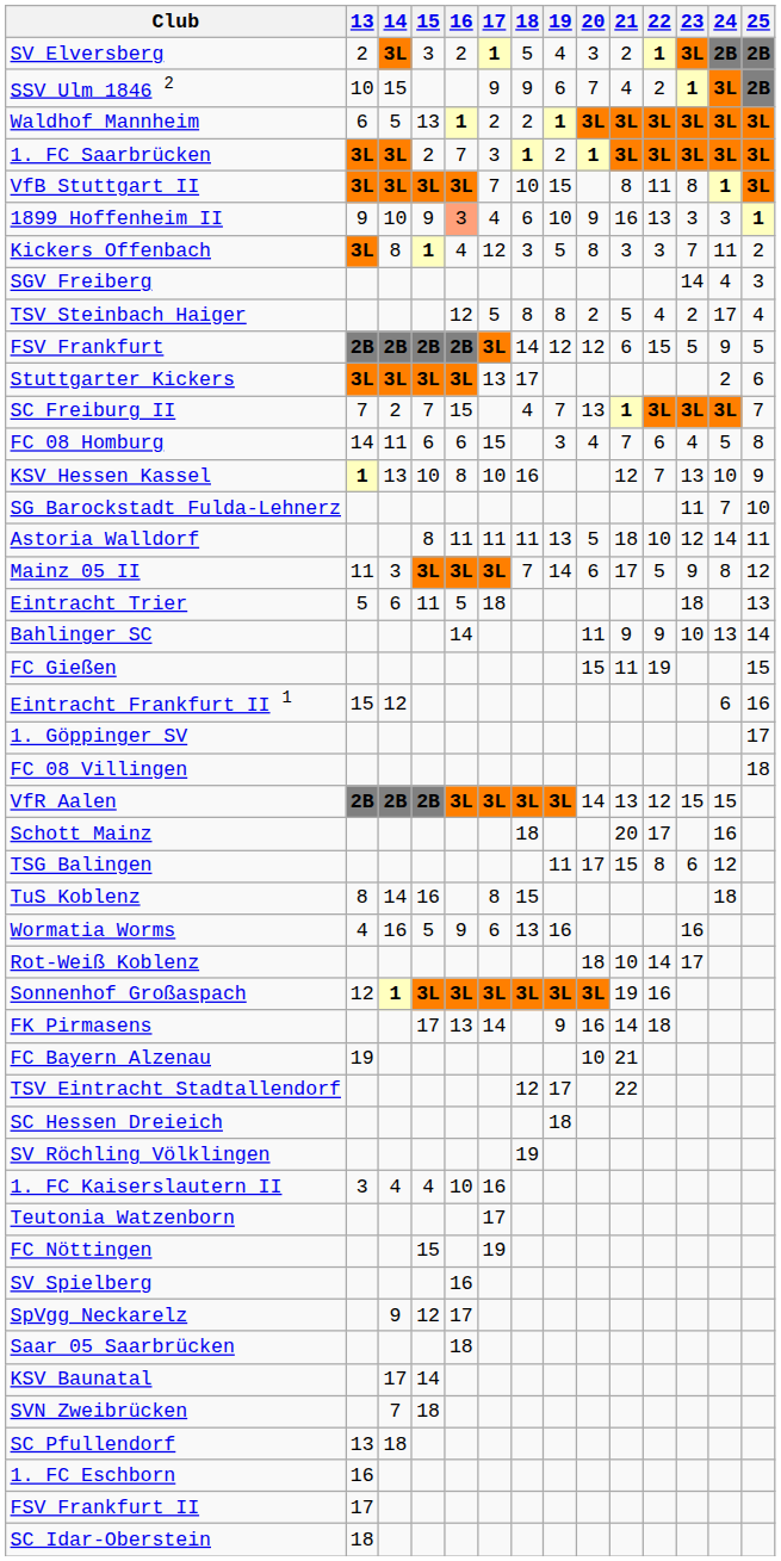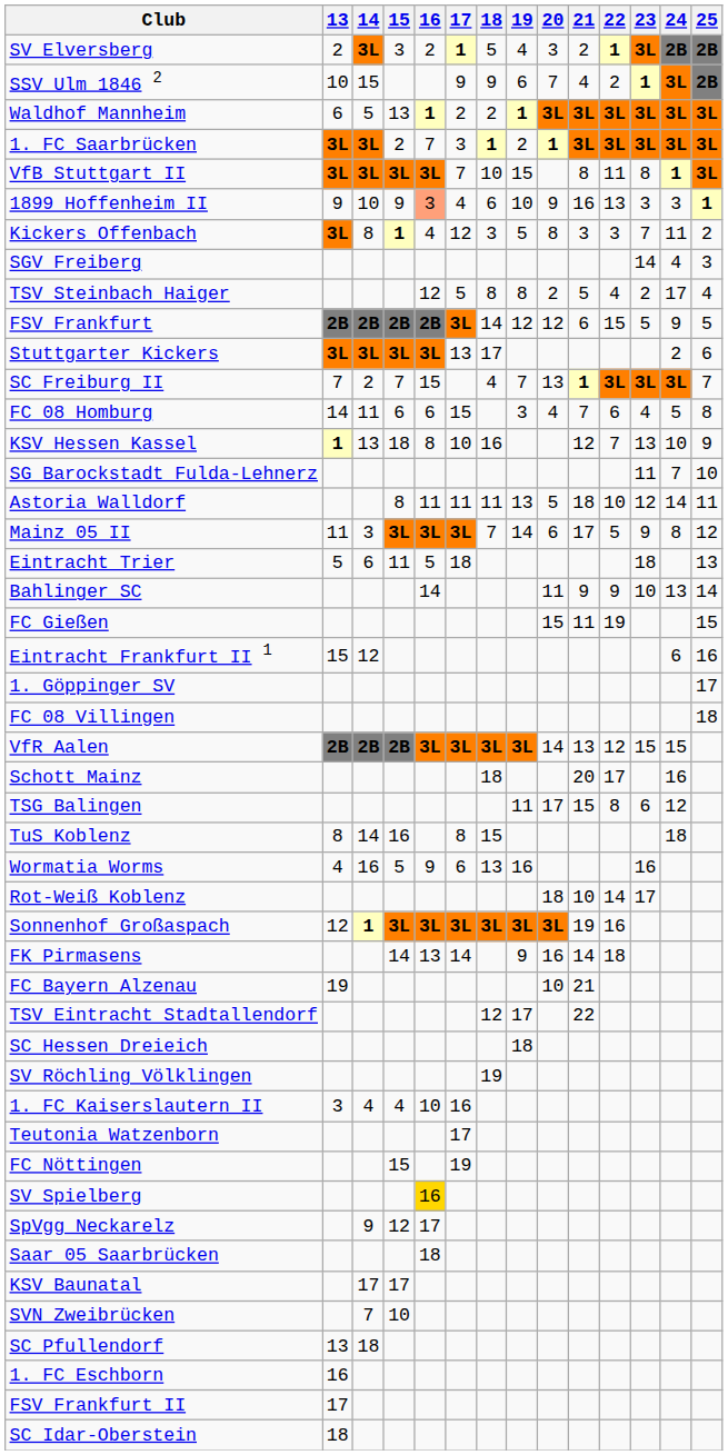 <table class="wikitable" style="text-align: center;">
 <tr>
 <th>Club</th>
 <th><a href='#'>13</a></th>
 <th><a href='#'>14</a></th>
 <th><a href='#'>15</a></th>
 <th><a href='#'>16</a></th>
 <th><a href='#'>17</a></th>
 <th><a href='#'>18</a></th>
 <th><a href='#'>19</a></th>
 <th><a href='#'>20</a></th>
 <th><a href='#'>21</a></th>
 <th><a href='#'>22</a></th>
 <th><a href='#'>23</a></th>
 <th><a href='#'>24</a></th>
 <th><a href='#'>25</a></th>
 </tr>
 <tr align="center">
 <td align="left"><a href='#'>SV Elversberg</a></td>
 <td>2</td>
 <td style="background:#FF7F00"><strong>3L</strong></td>
 <td>3</td>
 <td>2</td>
 <td style="background:#ffffbf"><strong>1</strong></td>
 <td>5</td>
 <td>4</td>
 <td>3</td>
 <td>2</td>
 <td style="background:#ffffbf"><strong>1</strong></td>
 <td style="background:#FF7F00"><strong>3L</strong></td>
 <td style="background:#808080"><strong>2B</strong></td>
 <td style="background:#808080"><strong>2B</strong></td>
 </tr>
 <tr align="center">
 <td align="left"><a href='#'>SSV Ulm 1846</a> <sup>2</sup></td>
 <td>10</td>
 <td>15</td>
 <td></td>
 <td></td>
 <td>9</td>
 <td>9</td>
 <td>6</td>
 <td>7</td>
 <td>4</td>
 <td>2</td>
 <td style="background:#ffffbf"><strong>1</strong></td>
 <td style="background:#FF7F00"><strong>3L</strong></td>
 <td style="background:#808080"><strong>2B</strong></td>
 </tr>
 <tr align="center">
 <td align="left"><a href='#'>Waldhof Mannheim</a></td>
 <td>6</td>
 <td>5</td>
 <td>13</td>
 <td style="background:#ffffbf"><strong>1</strong></td>
 <td>2</td>
 <td>2</td>
 <td style="background:#ffffbf"><strong>1</strong></td>
 <td style="background:#FF7F00"><strong>3L</strong></td>
 <td style="background:#FF7F00"><strong>3L</strong></td>
 <td style="background:#FF7F00"><strong>3L</strong></td>
 <td style="background:#FF7F00"><strong>3L</strong></td>
 <td style="background:#FF7F00"><strong>3L</strong></td>
 <td style="background:#FF7F00"><strong>3L</strong></td>
 </tr>
 <tr align="center">
 <td align="left"><a href='#'>1. FC Saarbrücken</a></td>
 <td style="background:#FF7F00"><strong>3L</strong></td>
 <td style="background:#FF7F00"><strong>3L</strong></td>
 <td>2</td>
 <td>7</td>
 <td>3</td>
 <td style="background:#ffffbf"><strong>1</strong></td>
 <td>2</td>
 <td style="background:#ffffbf"><strong>1</strong></td>
 <td style="background:#FF7F00"><strong>3L</strong></td>
 <td style="background:#FF7F00"><strong>3L</strong></td>
 <td style="background:#FF7F00"><strong>3L</strong></td>
 <td style="background:#FF7F00"><strong>3L</strong></td>
 <td style="background:#FF7F00"><strong>3L</strong></td>
 </tr>
 <tr align="center">
 <td align="left"><a href='#'>VfB Stuttgart II</a></td>
 <td style="background:#FF7F00"><strong>3L</strong></td>
 <td style="background:#FF7F00"><strong>3L</strong></td>
 <td style="background:#FF7F00"><strong>3L</strong></td>
 <td style="background:#FF7F00"><strong>3L</strong></td>
 <td>7</td>
 <td>10</td>
 <td>15</td>
 <td></td>
 <td>8</td>
 <td>11</td>
 <td>8</td>
 <td style="background:#ffffbf"><strong>1</strong></td>
 <td style="background:#FF7F00"><strong>3L</strong></td>
 </tr>
 <tr align="center">
 <td align="left"><a href='#'>1899 Hoffenheim II</a></td>
 <td>9</td>
 <td>10</td>
 <td>9</td>
 <td style="background: lightsalmon;">3</td>
 <td>4</td>
 <td>6</td>
 <td>10</td>
 <td>9</td>
 <td>16</td>
 <td>13</td>
 <td>3</td>
 <td>3</td>
 <td style="background:#ffffbf"><strong>1</strong></td>
 </tr>
 <tr align="center">
 <td align="left"><a href='#'>Kickers Offenbach</a></td>
 <td style="background:#FF7F00"><strong>3L</strong></td>
 <td>8</td>
 <td style="background:#ffffbf"><strong>1</strong></td>
 <td>4</td>
 <td>12</td>
 <td>3</td>
 <td>5</td>
 <td>8</td>
 <td>3</td>
 <td>3</td>
 <td>7</td>
 <td>11</td>
 <td>2</td>
 </tr>
 <tr align="center">
 <td align="left"><a href='#'>SGV Freiberg</a></td>
 <td></td>
 <td></td>
 <td></td>
 <td></td>
 <td></td>
 <td></td>
 <td></td>
 <td></td>
 <td></td>
 <td></td>
 <td>14</td>
 <td>4</td>
 <td>3</td>
 </tr>
 <tr align="center">
 <td align="left"><a href='#'>TSV Steinbach Haiger</a></td>
 <td></td>
 <td></td>
 <td></td>
 <td>12</td>
 <td>5</td>
 <td>8</td>
 <td>8</td>
 <td>2</td>
 <td>5</td>
 <td>4</td>
 <td>2</td>
 <td>17</td>
 <td>4</td>
 </tr>
 <tr align="center">
 <td align="left"><a href='#'>FSV Frankfurt</a></td>
 <td style="background:#808080"><strong>2B</strong></td>
 <td style="background:#808080"><strong>2B</strong></td>
 <td style="background:#808080"><strong>2B</strong></td>
 <td style="background:#808080"><strong>2B</strong></td>
 <td style="background:#FF7F00"><strong>3L</strong></td>
 <td>14</td>
 <td>12</td>
 <td>12</td>
 <td>6</td>
 <td>15</td>
 <td>5</td>
 <td>9</td>
 <td>5</td>
 </tr>
 <tr align="center">
 <td align="left"><a href='#'>Stuttgarter Kickers</a></td>
 <td style="background:#FF7F00"><strong>3L</strong></td>
 <td style="background:#FF7F00"><strong>3L</strong></td>
 <td style="background:#FF7F00"><strong>3L</strong></td>
 <td style="background:#FF7F00"><strong>3L</strong></td>
 <td>13</td>
 <td>17</td>
 <td></td>
 <td></td>
 <td></td>
 <td></td>
 <td></td>
 <td>2</td>
 <td>6</td>
 </tr>
 <tr align="center">
 <td align="left"><a href='#'>SC Freiburg II</a></td>
 <td>7</td>
 <td>2</td>
 <td>7</td>
 <td>15</td>
 <td></td>
 <td>4</td>
 <td>7</td>
 <td>13</td>
 <td style="background:#ffffbf"><strong>1</strong></td>
 <td style="background:#FF7F00"><strong>3L</strong></td>
 <td style="background:#FF7F00"><strong>3L</strong></td>
 <td style="background:#FF7F00"><strong>3L</strong></td>
 <td>7</td>
 </tr>
 <tr align="center">
 <td align="left"><a href='#'>FC 08 Homburg</a></td>
 <td>14</td>
 <td>11</td>
 <td>6</td>
 <td>6</td>
 <td>15</td>
 <td></td>
 <td>3</td>
 <td>4</td>
 <td>7</td>
 <td>6</td>
 <td>4</td>
 <td>5</td>
 <td>8</td>
 </tr>
 <tr align="center">
 <td align="left"><a href='#'>KSV Hessen Kassel</a></td>
 <td style="background:#ffffbf"><strong>1</strong></td>
 <td>13</td>
-<td>10</td>
+<td>18</td>
 <td>8</td>
 <td>10</td>
 <td>16</td>
 <td></td>
 <td></td>
 <td>12</td>
 <td>7</td>
 <td>13</td>
 <td>10</td>
 <td>9</td>
 </tr>
 <tr align="center">
 <td align="left"><a href='#'>SG Barockstadt Fulda-Lehnerz</a></td>
 <td></td>
 <td></td>
 <td></td>
 <td></td>
 <td></td>
 <td></td>
 <td></td>
 <td></td>
 <td></td>
 <td></td>
 <td>11</td>
 <td>7</td>
 <td>10</td>
 </tr>
 <tr align="center">
 <td align="left"><a href='#'>Astoria Walldorf</a></td>
 <td></td>
 <td></td>
 <td>8</td>
 <td>11</td>
 <td>11</td>
 <td>11</td>
 <td>13</td>
 <td>5</td>
 <td>18</td>
 <td>10</td>
 <td>12</td>
 <td>14</td>
 <td>11</td>
 </tr>
 <tr align="center">
 <td align="left"><a href='#'>Mainz 05 II</a></td>
 <td>11</td>
 <td>3</td>
 <td style="background:#FF7F00"><strong>3L</strong></td>
 <td style="background:#FF7F00"><strong>3L</strong></td>
 <td style="background:#FF7F00"><strong>3L</strong></td>
 <td>7</td>
 <td>14</td>
 <td>6</td>
 <td>17</td>
 <td>5</td>
 <td>9</td>
 <td>8</td>
 <td>12</td>
 </tr>
 <tr align="center">
 <td align="left"><a href='#'>Eintracht Trier</a></td>
 <td>5</td>
 <td>6</td>
 <td>11</td>
 <td>5</td>
 <td>18</td>
 <td></td>
 <td></td>
 <td></td>
 <td></td>
 <td></td>
 <td>18</td>
 <td></td>
 <td>13</td>
 </tr>
 <tr align="center">
 <td align="left"><a href='#'>Bahlinger SC</a></td>
 <td></td>
 <td></td>
 <td></td>
 <td>14</td>
 <td></td>
 <td></td>
 <td></td>
 <td>11</td>
 <td>9</td>
 <td>9</td>
 <td>10</td>
 <td>13</td>
 <td>14</td>
 </tr>
 <tr align="center">
 <td align="left"><a href='#'>FC Gießen</a></td>
 <td></td>
 <td></td>
 <td></td>
 <td></td>
 <td></td>
 <td></td>
 <td></td>
 <td>15</td>
 <td>11</td>
 <td>19</td>
 <td></td>
 <td></td>
 <td>15</td>
 </tr>
 <tr align="center">
 <td align="left"><a href='#'>Eintracht Frankfurt II</a> <sup>1</sup></td>
 <td>15</td>
 <td>12</td>
 <td></td>
 <td></td>
 <td></td>
 <td></td>
 <td></td>
 <td></td>
 <td></td>
 <td></td>
 <td></td>
 <td>6</td>
 <td>16</td>
 </tr>
 <tr align="center">
 <td align="left"><a href='#'>1. Göppinger SV</a></td>
 <td></td>
 <td></td>
 <td></td>
 <td></td>
 <td></td>
 <td></td>
 <td></td>
 <td></td>
 <td></td>
 <td></td>
 <td></td>
 <td></td>
 <td>17</td>
 </tr>
 <tr align="center">
 <td align="left"><a href='#'>FC 08 Villingen</a></td>
 <td></td>
 <td></td>
 <td></td>
 <td></td>
 <td></td>
 <td></td>
 <td></td>
 <td></td>
 <td></td>
 <td></td>
 <td></td>
 <td></td>
 <td>18</td>
 </tr>
 <tr align="center">
 <td align="left"><a href='#'>VfR Aalen</a></td>
 <td style="background:#808080"><strong>2B</strong></td>
 <td style="background:#808080"><strong>2B</strong></td>
 <td style="background:#808080"><strong>2B</strong></td>
 <td style="background:#FF7F00"><strong>3L</strong></td>
 <td style="background:#FF7F00"><strong>3L</strong></td>
 <td style="background:#FF7F00"><strong>3L</strong></td>
 <td style="background:#FF7F00"><strong>3L</strong></td>
 <td>14</td>
 <td>13</td>
 <td>12</td>
 <td>15</td>
 <td>15</td>
 <td></td>
 </tr>
 <tr align="center">
 <td align="left"><a href='#'>Schott Mainz</a></td>
 <td></td>
 <td></td>
 <td></td>
 <td></td>
 <td></td>
 <td>18</td>
 <td></td>
 <td></td>
 <td>20</td>
 <td>17</td>
 <td></td>
 <td>16</td>
 <td></td>
 </tr>
 <tr align="center">
 <td align="left"><a href='#'>TSG Balingen</a></td>
 <td></td>
 <td></td>
 <td></td>
 <td></td>
 <td></td>
 <td></td>
 <td>11</td>
 <td>17</td>
 <td>15</td>
 <td>8</td>
 <td>6</td>
 <td>12</td>
 <td></td>
 </tr>
 <tr align="center">
 <td align="left"><a href='#'>TuS Koblenz</a></td>
 <td>8</td>
 <td>14</td>
 <td>16</td>
 <td></td>
 <td>8</td>
 <td>15</td>
 <td></td>
 <td></td>
 <td></td>
 <td></td>
 <td></td>
 <td>18</td>
 <td></td>
 </tr>
 <tr align="center">
 <td align="left"><a href='#'>Wormatia Worms</a></td>
 <td>4</td>
 <td>16</td>
 <td>5</td>
 <td>9</td>
 <td>6</td>
 <td>13</td>
 <td>16</td>
 <td></td>
 <td></td>
 <td></td>
 <td>16</td>
 <td></td>
 <td></td>
 </tr>
 <tr align="center">
 <td align="left"><a href='#'>Rot-Weiß Koblenz</a></td>
 <td></td>
 <td></td>
 <td></td>
 <td></td>
 <td></td>
 <td></td>
 <td></td>
 <td>18</td>
 <td>10</td>
 <td>14</td>
 <td>17</td>
 <td></td>
 <td></td>
 </tr>
 <tr align="center">
 <td align="left"><a href='#'>Sonnenhof Großaspach</a></td>
 <td>12</td>
 <td style="background:#ffffbf"><strong>1</strong></td>
 <td style="background:#FF7F00"><strong>3L</strong></td>
 <td style="background:#FF7F00"><strong>3L</strong></td>
 <td style="background:#FF7F00"><strong>3L</strong></td>
 <td style="background:#FF7F00"><strong>3L</strong></td>
 <td style="background:#FF7F00"><strong>3L</strong></td>
 <td style="background:#FF7F00"><strong>3L</strong></td>
 <td>19</td>
 <td>16</td>
 <td></td>
 <td></td>
 <td></td>
 </tr>
 <tr align="center">
 <td align="left"><a href='#'>FK Pirmasens</a></td>
 <td></td>
 <td></td>
-<td>17</td>
+<td>14</td>
 <td>13</td>
 <td>14</td>
 <td></td>
 <td>9</td>
 <td>16</td>
 <td>14</td>
 <td>18</td>
 <td></td>
 <td></td>
 <td></td>
 </tr>
 <tr align="center">
 <td align="left"><a href='#'>FC Bayern Alzenau</a></td>
 <td>19</td>
 <td></td>
 <td></td>
 <td></td>
 <td></td>
 <td></td>
 <td></td>
 <td>10</td>
 <td>21</td>
 <td></td>
 <td></td>
 <td></td>
 <td></td>
 </tr>
 <tr align="center">
 <td align="left"><a href='#'>TSV Eintracht Stadtallendorf</a></td>
 <td></td>
 <td></td>
 <td></td>
 <td></td>
 <td></td>
 <td>12</td>
 <td>17</td>
 <td></td>
 <td>22</td>
 <td></td>
 <td></td>
 <td></td>
 <td></td>
 </tr>
 <tr align="center">
 <td align="left"><a href='#'>SC Hessen Dreieich</a></td>
 <td></td>
 <td></td>
 <td></td>
 <td></td>
 <td></td>
 <td></td>
 <td>18</td>
 <td></td>
 <td></td>
 <td></td>
 <td></td>
 <td></td>
 <td></td>
 </tr>
 <tr align="center">
 <td align="left"><a href='#'>SV Röchling Völklingen</a></td>
 <td></td>
 <td></td>
 <td></td>
 <td></td>
 <td></td>
 <td>19</td>
 <td></td>
 <td></td>
 <td></td>
 <td></td>
 <td></td>
 <td></td>
 <td></td>
 </tr>
 <tr align="center">
 <td align="left"><a href='#'>1. FC Kaiserslautern II</a></td>
 <td>3</td>
 <td>4</td>
 <td>4</td>
 <td>10</td>
 <td>16</td>
 <td></td>
 <td></td>
 <td></td>
 <td></td>
 <td></td>
 <td></td>
 <td></td>
 <td></td>
 </tr>
 <tr align="center">
 <td align="left"><a href='#'>Teutonia Watzenborn</a></td>
 <td></td>
 <td></td>
 <td></td>
 <td></td>
 <td>17</td>
 <td></td>
 <td></td>
 <td></td>
 <td></td>
 <td></td>
 <td></td>
 <td></td>
 <td></td>
 </tr>
 <tr align="center">
 <td align="left"><a href='#'>FC Nöttingen</a></td>
 <td></td>
 <td></td>
 <td>15</td>
 <td></td>
 <td>19</td>
 <td></td>
 <td></td>
 <td></td>
 <td></td>
 <td></td>
 <td></td>
 <td></td>
 <td></td>
 </tr>
 <tr align="center">
 <td align="left"><a href='#'>SV Spielberg</a></td>
 <td></td>
 <td></td>
 <td></td>
-<td>16</td>
+<td style="background: gold;">16</td>
 <td></td>
 <td></td>
 <td></td>
 <td></td>
 <td></td>
 <td></td>
 <td></td>
 <td></td>
 <td></td>
 </tr>
 <tr align="center">
 <td align="left"><a href='#'>SpVgg Neckarelz</a></td>
 <td></td>
 <td>9</td>
 <td>12</td>
 <td>17</td>
 <td></td>
 <td></td>
 <td></td>
 <td></td>
 <td></td>
 <td></td>
 <td></td>
 <td></td>
 <td></td>
 </tr>
 <tr align="center">
 <td align="left"><a href='#'>Saar 05 Saarbrücken</a></td>
 <td></td>
 <td></td>
 <td></td>
 <td>18</td>
 <td></td>
 <td></td>
 <td></td>
 <td></td>
 <td></td>
 <td></td>
 <td></td>
 <td></td>
 <td></td>
 </tr>
 <tr align="center">
 <td align="left"><a href='#'>KSV Baunatal</a></td>
 <td></td>
 <td>17</td>
-<td>14</td>
+<td>17</td>
 <td></td>
 <td></td>
 <td></td>
 <td></td>
 <td></td>
 <td></td>
 <td></td>
 <td></td>
 <td></td>
 <td></td>
 </tr>
 <tr align="center">
 <td align="left"><a href='#'>SVN Zweibrücken</a></td>
 <td></td>
 <td>7</td>
-<td>18</td>
+<td>10</td>
 <td></td>
 <td></td>
 <td></td>
 <td></td>
 <td></td>
 <td></td>
 <td></td>
 <td></td>
 <td></td>
 <td></td>
 </tr>
 <tr align="center">
 <td align="left"><a href='#'>SC Pfullendorf</a></td>
 <td>13</td>
 <td>18</td>
 <td></td>
 <td></td>
 <td></td>
 <td></td>
 <td></td>
 <td></td>
 <td></td>
 <td></td>
 <td></td>
 <td></td>
 </tr>
 <tr align="center">
 <td align="left"><a href='#'>1. FC Eschborn</a></td>
 <td>16</td>
 <td></td>
 <td></td>
 <td></td>
 <td></td>
 <td></td>
 <td></td>
 <td></td>
 <td></td>
 <td></td>
 <td></td>
 <td></td>
 <td></td>
 </tr>
 <tr align="center">
 <td align="left"><a href='#'>FSV Frankfurt II</a></td>
 <td>17</td>
 <td></td>
 <td></td>
 <td></td>
 <td></td>
 <td></td>
 <td></td>
 <td></td>
 <td></td>
 <td></td>
 <td></td>
 <td></td>
 <td></td>
 </tr>
 <tr align="center">
 <td align="left"><a href='#'>SC Idar-Oberstein</a></td>
 <td>18</td>
 <td></td>
 <td></td>
 <td></td>
 <td></td>
 <td></td>
 <td></td>
 <td></td>
 <td></td>
 <td></td>
 <td></td>
 <td></td>
 <td></td>
 </tr>
 </table>
